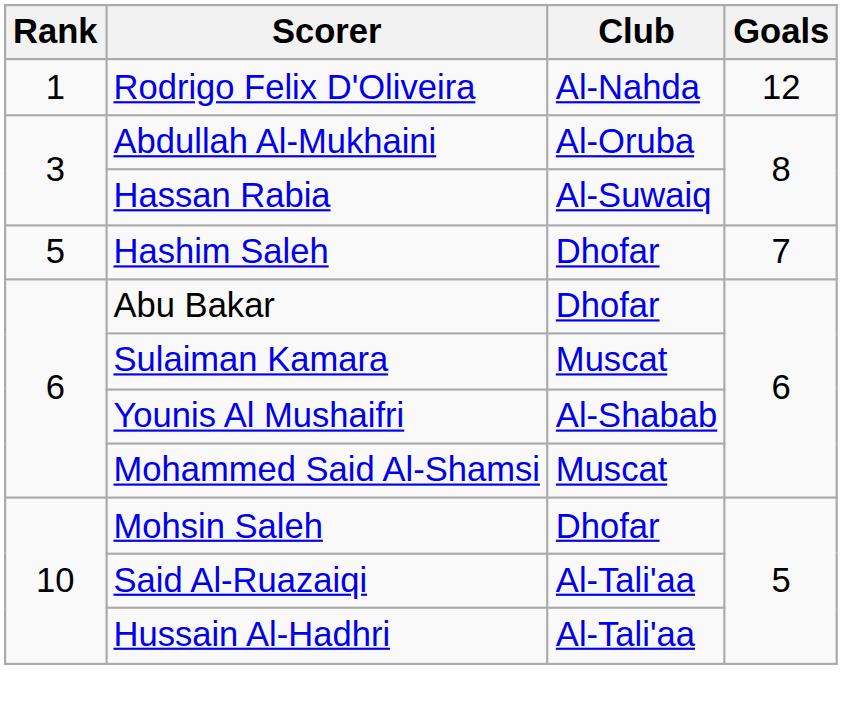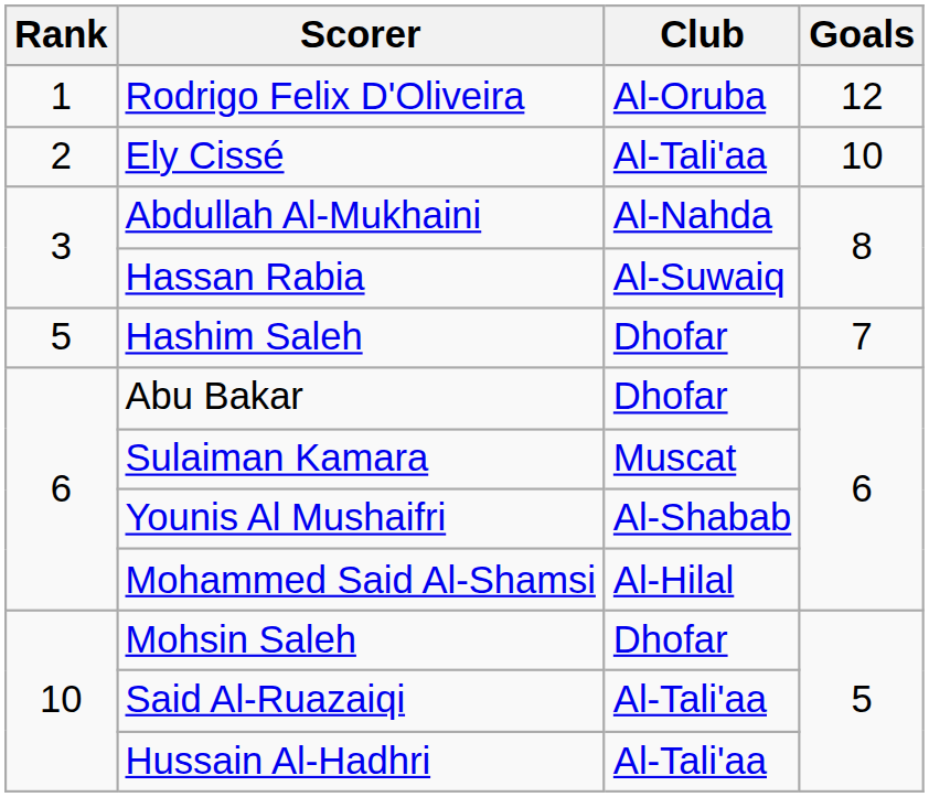 <table class="wikitable" style="text-align:center">
 <tr>
 <th>Rank</th>
 <th>Scorer</th>
 <th>Club</th>
 <th>Goals</th>
 </tr>
 <tr>
 <td rowspan="1">1</td>
 <td align="left"> <a href='#'>Rodrigo Felix D'Oliveira</a></td>
-<td align="left"><a href='#'>Al-Nahda</a></td>
+<td align="left"><a href='#'>Al-Oruba</a></td>
 <td rowspan="1">12</td>
+</tr>
+<tr>
+<td rowspan="1">2</td>
+<td align="left"> <a href='#'>Ely Cissé</a></td>
+<td align="left"><a href='#'>Al-Tali'aa</a></td>
+<td rowspan="1">10</td>
 </tr>
 <tr>
 <td rowspan="2">3</td>
 <td align="left"> <a href='#'>Abdullah Al-Mukhaini</a></td>
-<td align="left"><a href='#'>Al-Oruba</a></td>
+<td align="left"><a href='#'>Al-Nahda</a></td>
 <td rowspan="2">8</td>
 </tr>
 <tr>
 <td align="left"> <a href='#'>Hassan Rabia</a></td>
 <td align="left"><a href='#'>Al-Suwaiq</a></td>
 </tr>
 <tr>
 <td rowspan="1">5</td>
 <td align="left"> <a href='#'>Hashim Saleh</a></td>
 <td align="left"><a href='#'>Dhofar</a></td>
 <td rowspan="1">7</td>
 </tr>
 <tr>
 <td rowspan="4">6</td>
 <td align="left"> Abu Bakar</td>
 <td align="left"><a href='#'>Dhofar</a></td>
 <td rowspan="4">6</td>
 </tr>
 <tr>
 <td align="left"> <a href='#'>Sulaiman Kamara</a></td>
 <td align="left"><a href='#'>Muscat</a></td>
 </tr>
 <tr>
 <td align="left"> <a href='#'>Younis Al Mushaifri</a></td>
 <td align="left"><a href='#'>Al-Shabab</a></td>
 </tr>
 <tr>
 <td align="left"> <a href='#'>Mohammed Said Al-Shamsi</a></td>
-<td align="left"><a href='#'>Muscat</a></td>
+<td align="left"><a href='#'>Al-Hilal</a></td>
 </tr>
 <tr>
 <td rowspan="3">10</td>
 <td align="left"> <a href='#'>Mohsin Saleh</a></td>
 <td align="left"><a href='#'>Dhofar</a></td>
 <td rowspan="3">5</td>
 </tr>
 <tr>
 <td align="left"> <a href='#'>Said Al-Ruazaiqi</a></td>
 <td align="left"><a href='#'>Al-Tali'aa</a></td>
 </tr>
 <tr>
 <td align="left"> <a href='#'>Hussain Al-Hadhri</a></td>
 <td align="left"><a href='#'>Al-Tali'aa</a></td>
 </tr>
 </table>
